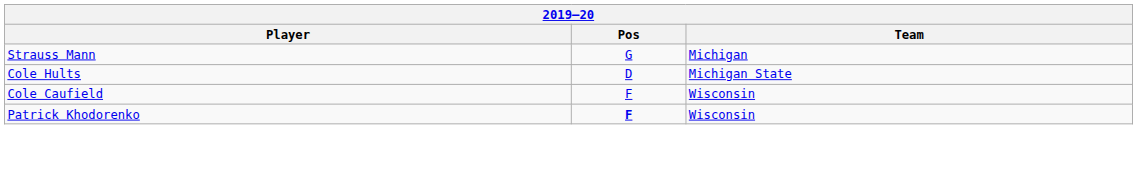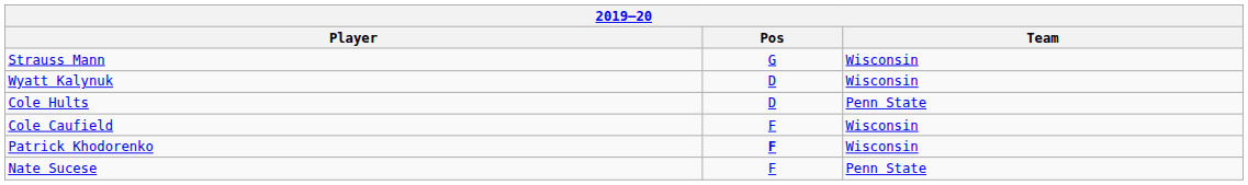 <table class="wikitable" width=95%>
 <tr>
 <th colspan=3><a href='#'>2019–20</a></th>
 </tr>
 <tr>
 <th>Player</th>
 <th>Pos</th>
 <th>Team</th>
 </tr>
 <tr>
 <td><a href='#'>Strauss Mann</a></td>
 <td style="text-align:center;"><a href='#'>G</a></td>
-<td><a href='#'>Michigan</a></td>
+<td><a href='#'>Wisconsin</a></td>
+</tr>
+<tr>
+<td><a href='#'>Wyatt Kalynuk</a></td>
+<td style="text-align:center;"><a href='#'>D</a></td>
+<td><a href='#'>Wisconsin</a></td>
 </tr>
 <tr>
 <td><a href='#'>Cole Hults</a></td>
 <td style="text-align:center;"><a href='#'>D</a></td>
-<td><a href='#'>Michigan State</a></td>
+<td><a href='#'>Penn State</a></td>
 </tr>
 <tr>
 <td><a href='#'>Cole Caufield</a></td>
 <td style="text-align:center;"><a href='#'>F</a></td>
 <td><a href='#'>Wisconsin</a></td>
 </tr>
 <tr>
 <td><a href='#'>Patrick Khodorenko</a></td>
 <td style="text-align:center;"><strong><a href='#'>F</a></strong></td>
 <td><a href='#'>Wisconsin</a></td>
 </tr>
+<tr>
+<td><a href='#'>Nate Sucese</a></td>
+<td style="text-align:center;"><a href='#'>F</a></td>
+<td><a href='#'>Penn State</a></td>
+</tr>
 </table>
